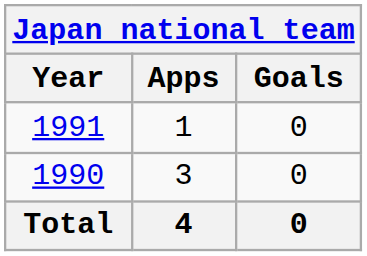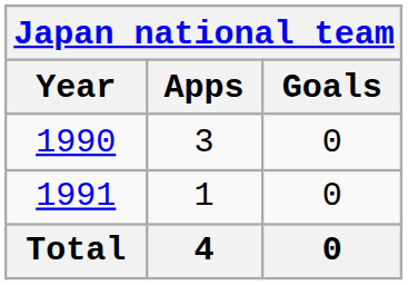 <table class="wikitable" style="text-align:center">
 <tr>
 <th colspan=3><a href='#'>Japan national team</a></th>
 </tr>
 <tr>
 <th>Year</th>
 <th>Apps</th>
 <th>Goals</th>
 </tr>
 <tr>
-<td><a href='#'>1991</a></td>
-<td>1</td>
+<td><a href='#'>1990</a></td>
+<td>3</td>
 <td>0</td>
 </tr>
 <tr>
-<td><a href='#'>1990</a></td>
-<td>3</td>
+<td><a href='#'>1991</a></td>
+<td>1</td>
 <td>0</td>
 </tr>
 <tr>
 <th>Total</th>
 <th>4</th>
 <th>0</th>
 </tr>
 </table>
